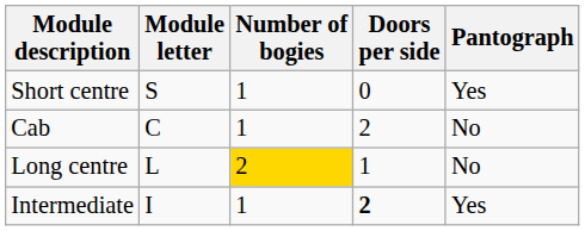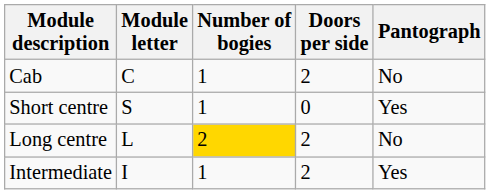 <table class="wikitable">
 <tr>
 <th>Module<br>description</th>
 <th>Module<br>letter</th>
 <th>Number of<br>bogies</th>
 <th>Doors<br>per side</th>
 <th>Pantograph</th>
 </tr>
 <tr>
+<td>Cab</td>
+<td>C</td>
+<td>1</td>
+<td>2</td>
+<td>No</td>
+</tr>
+<tr>
 <td>Short centre</td>
 <td>S</td>
 <td>1</td>
 <td>0</td>
 <td>Yes</td>
 </tr>
 <tr>
-<td>Cab</td>
-<td>C</td>
-<td>1</td>
-<td>2</td>
-<td>No</td>
-</tr>
-<tr>
 <td>Long centre</td>
 <td>L</td>
 <td style="background: gold;">2</td>
-<td>1</td>
+<td>2</td>
 <td>No</td>
 </tr>
 <tr>
 <td>Intermediate</td>
 <td>I</td>
 <td>1</td>
-<td><strong>2</strong></td>
+<td>2</td>
 <td>Yes</td>
 </tr>
 </table>
